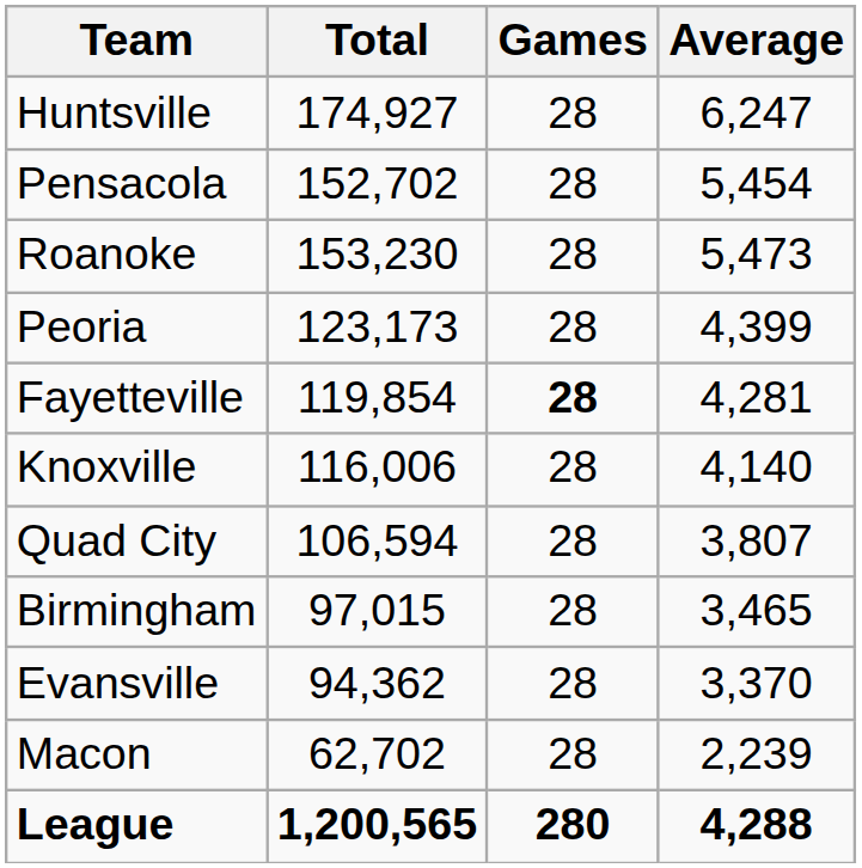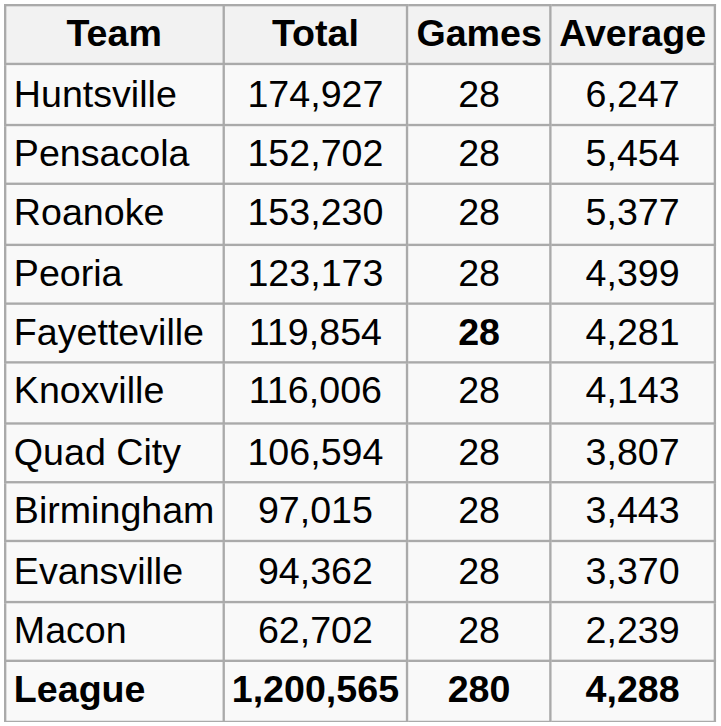 <table class="wikitable">
 <tr>
 <th>Team</th>
 <th>Total</th>
 <th>Games</th>
 <th>Average</th>
 </tr>
 <tr align=center>
 <td align=left>Huntsville</td>
 <td>174,927</td>
 <td>28</td>
 <td>6,247</td>
 </tr>
 <tr align=center>
 <td align=left>Pensacola</td>
 <td>152,702</td>
 <td>28</td>
 <td>5,454</td>
 </tr>
 <tr align=center>
 <td align=left>Roanoke</td>
 <td>153,230</td>
 <td>28</td>
-<td>5,473</td>
+<td>5,377</td>
 </tr>
 <tr align=center>
 <td align=left>Peoria</td>
 <td>123,173</td>
 <td>28</td>
 <td>4,399</td>
 </tr>
 <tr align=center>
 <td align=left>Fayetteville</td>
 <td>119,854</td>
 <td><strong>28</strong></td>
 <td>4,281</td>
 </tr>
 <tr align=center>
 <td align=left>Knoxville</td>
 <td>116,006</td>
 <td>28</td>
-<td>4,140</td>
+<td>4,143</td>
 </tr>
 <tr align=center>
 <td align=left>Quad City</td>
 <td>106,594</td>
 <td>28</td>
 <td>3,807</td>
 </tr>
 <tr align=center>
 <td align=left>Birmingham</td>
 <td>97,015</td>
 <td>28</td>
-<td>3,465</td>
+<td>3,443</td>
 </tr>
 <tr align=center>
 <td align=left>Evansville</td>
 <td>94,362</td>
 <td>28</td>
 <td>3,370</td>
 </tr>
 <tr align=center>
 <td align=left>Macon</td>
 <td>62,702</td>
 <td>28</td>
 <td>2,239</td>
 </tr>
 <tr align=center>
 <td align=left><strong>League</strong></td>
 <td><strong>1,200,565</strong></td>
 <td><strong>280</strong></td>
 <td><strong>4,288</strong></td>
 </tr>
 </table>
